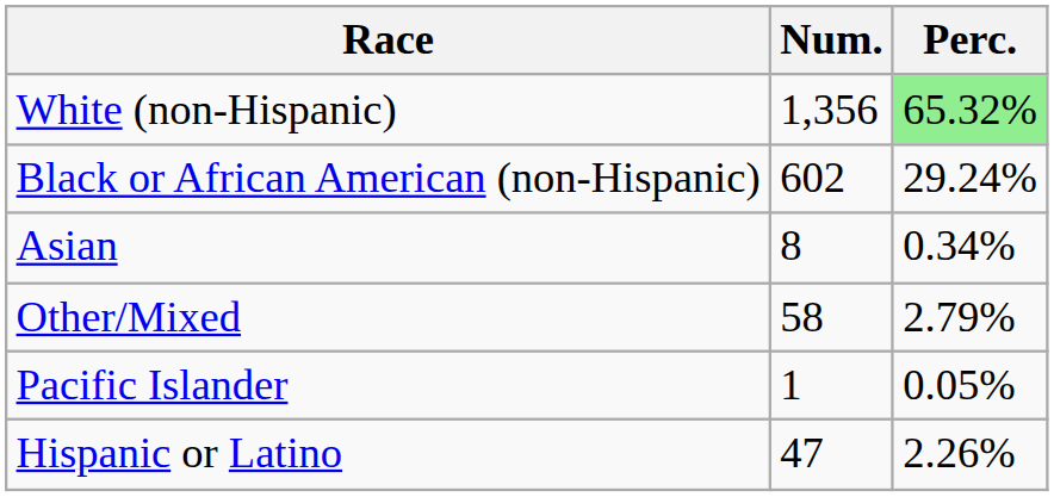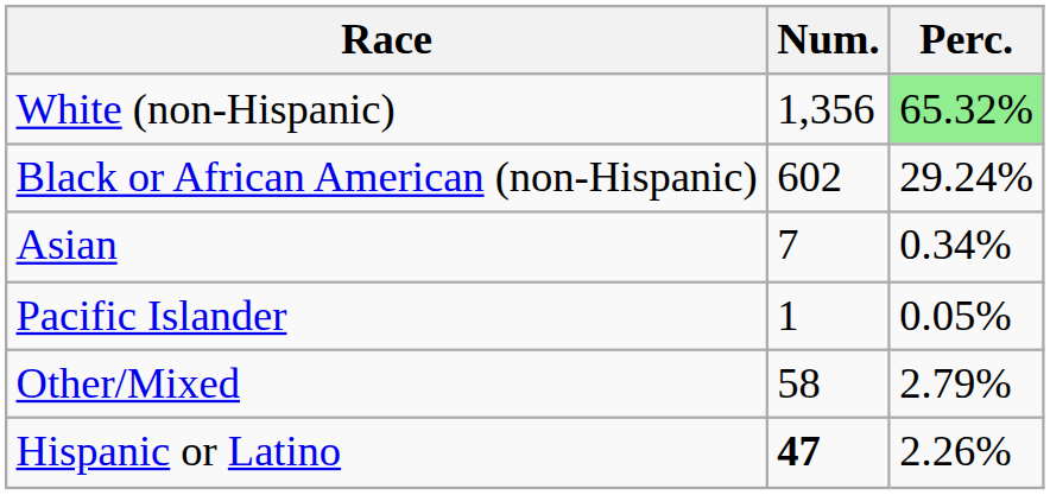 <table class="wikitable">
 <tr>
 <th>Race</th>
 <th>Num.</th>
 <th>Perc.</th>
 </tr>
 <tr>
 <td><a href='#'>White</a> (non-Hispanic)</td>
 <td>1,356</td>
 <td style="background: lightgreen;">65.32%</td>
 </tr>
 <tr>
 <td><a href='#'>Black or African American</a> (non-Hispanic)</td>
 <td>602</td>
 <td>29.24%</td>
 </tr>
 <tr>
 <td><a href='#'>Asian</a></td>
-<td>8</td>
+<td>7</td>
 <td>0.34%</td>
+</tr>
+<tr>
+<td><a href='#'>Pacific Islander</a></td>
+<td>1</td>
+<td>0.05%</td>
 </tr>
 <tr>
 <td><a href='#'>Other/Mixed</a></td>
 <td>58</td>
 <td>2.79%</td>
 </tr>
 <tr>
-<td><a href='#'>Pacific Islander</a></td>
-<td>1</td>
-<td>0.05%</td>
-</tr>
-<tr>
 <td><a href='#'>Hispanic</a> or <a href='#'>Latino</a></td>
-<td>47</td>
+<td><strong>47</strong></td>
 <td>2.26%</td>
 </tr>
 </table>
